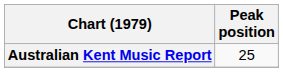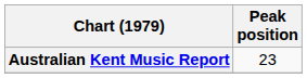 <table class="wikitable sortable plainrowheaders">
 <tr>
 <th>Chart (1979)</th>
 <th>Peak<br>position</th>
 </tr>
 <tr>
 <th scope="row">Australian <a href='#'>Kent Music Report</a></th>
-<td style="text-align:center;">25</td>
+<td style="text-align:center;">23</td>
 </tr>
 <tr>
 </tr>
 <tr>
 </tr>
 </table>
